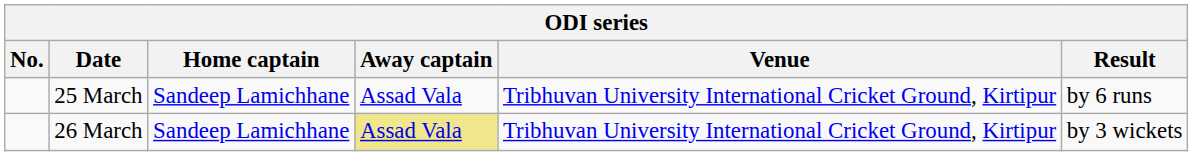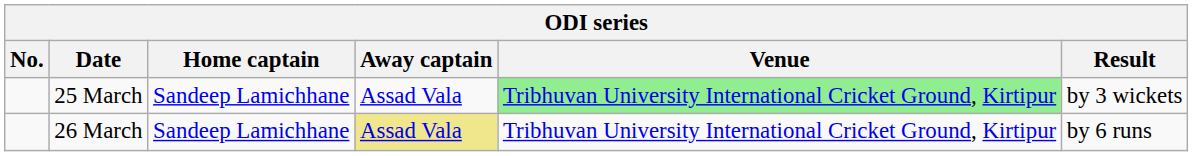 <table class="wikitable">
 <tr>
 <th colspan="9">ODI series</th>
 </tr>
 <tr>
 <th>No.</th>
 <th>Date</th>
 <th>Home captain</th>
 <th>Away captain</th>
 <th>Venue</th>
 <th>Result</th>
 </tr>
 <tr>
 <td></td>
 <td>25 March</td>
 <td><a href='#'>Sandeep Lamichhane</a></td>
 <td><a href='#'>Assad Vala</a></td>
-<td><a href='#'>Tribhuvan University International Cricket Ground</a>, <a href='#'>Kirtipur</a></td>
-<td> by 6 runs</td>
+<td style="background: lightgreen;"><a href='#'>Tribhuvan University International Cricket Ground</a>, <a href='#'>Kirtipur</a></td>
+<td> by 3 wickets</td>
 </tr>
 <tr>
 <td></td>
 <td>26 March</td>
 <td><a href='#'>Sandeep Lamichhane</a></td>
 <td style="background: khaki;"><a href='#'>Assad Vala</a></td>
 <td><a href='#'>Tribhuvan University International Cricket Ground</a>, <a href='#'>Kirtipur</a></td>
-<td> by 3 wickets</td>
+<td> by 6 runs</td>
 </tr>
 </table>
